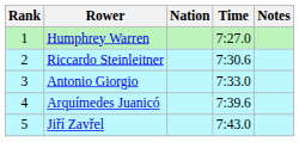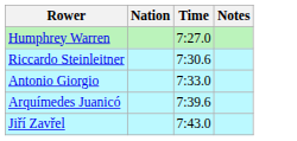 <table class="wikitable sortable" style="text-align:center">
 <tr>
-<th>Rank</th>
 <th>Rower</th>
 <th>Nation</th>
 <th>Time</th>
 <th>Notes</th>
 </tr>
 <tr bgcolor=bbf3bb>
-<td>1</td>
 <td align=left><a href='#'>Humphrey Warren</a></td>
 <td align=left></td>
 <td>7:27.0</td>
 <td></td>
 </tr>
 <tr bgcolor=bbf9ff>
-<td>2</td>
 <td align=left><a href='#'>Riccardo Steinleitner</a></td>
 <td align=left></td>
 <td>7:30.6</td>
 <td></td>
 </tr>
 <tr bgcolor=bbf9ff>
-<td>3</td>
 <td align=left><a href='#'>Antonio Giorgio</a></td>
 <td align=left></td>
 <td>7:33.0</td>
 <td></td>
 </tr>
 <tr bgcolor=bbf9ff>
-<td>4</td>
 <td align=left><a href='#'>Arquímedes Juanicó</a></td>
 <td align=left></td>
 <td>7:39.6</td>
 <td></td>
 </tr>
 <tr bgcolor=bbf9ff>
-<td>5</td>
 <td align=left><a href='#'>Jiří Zavřel</a></td>
 <td align=left></td>
 <td>7:43.0</td>
 <td></td>
 </tr>
 </table>
